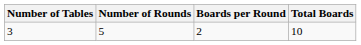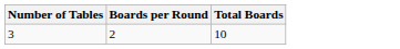 <table class="wikitable">
 <tr>
 <th>Number of Tables</th>
-<th>Number of Rounds</th>
 <th>Boards per Round</th>
 <th>Total Boards</th>
 </tr>
 <tr>
 <td>3</td>
-<td>5</td>
 <td>2</td>
 <td>10</td>
 </tr>
 </table>
